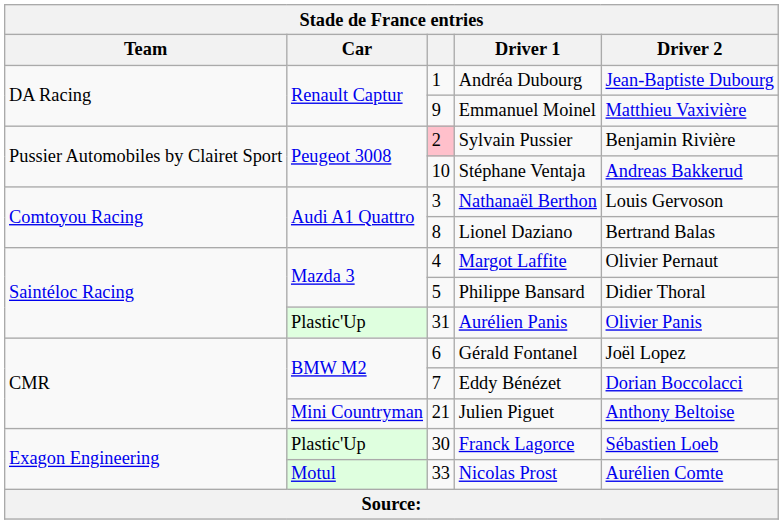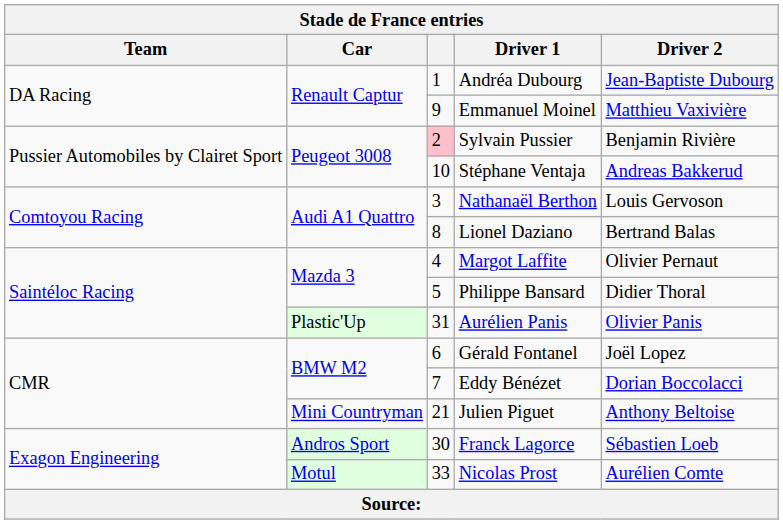 <table class="wikitable" style="font-size: 85%">
 <tr>
 <th colspan=5>Stade de France entries</th>
 </tr>
 <tr>
 <th>Team</th>
 <th>Car</th>
 <th></th>
 <th>Driver 1</th>
 <th>Driver 2</th>
 </tr>
 <tr>
 <td rowspan=2> DA Racing</td>
 <td rowspan=2><a href='#'>Renault Captur</a></td>
 <td>1</td>
 <td> Andréa Dubourg</td>
 <td> <a href='#'>Jean-Baptiste Dubourg</a></td>
 </tr>
 <tr>
 <td>9</td>
 <td> Emmanuel Moinel</td>
 <td> <a href='#'>Matthieu Vaxivière</a></td>
 </tr>
 <tr>
 <td rowspan=2> Pussier Automobiles by Clairet Sport</td>
 <td rowspan=2><a href='#'>Peugeot 3008</a></td>
 <td style="background: pink;">2</td>
 <td> Sylvain Pussier</td>
 <td> Benjamin Rivière</td>
 </tr>
 <tr>
 <td>10</td>
 <td> Stéphane Ventaja</td>
 <td> <a href='#'>Andreas Bakkerud</a></td>
 </tr>
 <tr>
 <td rowspan=2> <a href='#'>Comtoyou Racing</a></td>
 <td rowspan=2><a href='#'>Audi A1 Quattro</a></td>
 <td>3</td>
 <td> <a href='#'>Nathanaël Berthon</a></td>
 <td> Louis Gervoson</td>
 </tr>
 <tr>
 <td>8</td>
 <td> Lionel Daziano</td>
 <td> Bertrand Balas</td>
 </tr>
 <tr>
 <td rowspan=3> <a href='#'>Saintéloc Racing</a></td>
 <td rowspan=2><a href='#'>Mazda 3</a></td>
 <td>4</td>
 <td> <a href='#'>Margot Laffite</a></td>
 <td> Olivier Pernaut</td>
 </tr>
 <tr>
 <td>5</td>
 <td> Philippe Bansard</td>
 <td> Didier Thoral</td>
 </tr>
 <tr>
 <td style="background:#DFFFDF;">Plastic'Up</td>
 <td>31</td>
 <td> <a href='#'>Aurélien Panis</a></td>
 <td> <a href='#'>Olivier Panis</a></td>
 </tr>
 <tr>
 <td rowspan=3> CMR</td>
 <td rowspan=2><a href='#'>BMW M2</a></td>
 <td>6</td>
 <td> Gérald Fontanel</td>
 <td> Joël Lopez</td>
 </tr>
 <tr>
 <td>7</td>
 <td> Eddy Bénézet</td>
 <td> <a href='#'>Dorian Boccolacci</a></td>
 </tr>
 <tr>
 <td><a href='#'>Mini Countryman</a></td>
 <td>21</td>
 <td> Julien Piguet</td>
 <td> <a href='#'>Anthony Beltoise</a></td>
 </tr>
 <tr>
 <td rowspan=2> <a href='#'>Exagon Engineering</a></td>
-<td style="background:#DFFFDF;">Plastic'Up</td>
+<td style="background:#DFFFDF;"><a href='#'>Andros Sport</a></td>
 <td>30</td>
 <td> <a href='#'>Franck Lagorce</a></td>
 <td> <a href='#'>Sébastien Loeb</a></td>
 </tr>
 <tr>
 <td style="background:#DFFFDF;"><a href='#'>Motul</a></td>
 <td>33</td>
 <td> <a href='#'>Nicolas Prost</a></td>
 <td> <a href='#'>Aurélien Comte</a></td>
 </tr>
 <tr>
 <th colspan=5>Source:</th>
 </tr>
 </table>
